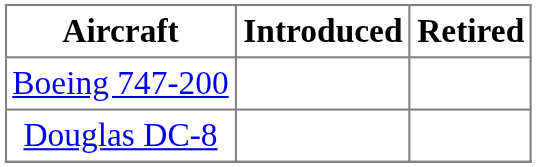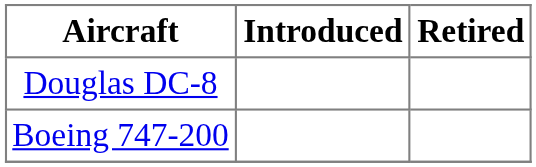 <table class="toccolours sortable" border="1" cellpadding="3" style="margin:1em auto; border-collapse:collapse;text-align:center">
 <tr>
 <th>Aircraft</th>
 <th>Introduced</th>
 <th>Retired</th>
 </tr>
 <tr>
-<td><a href='#'>Boeing 747-200</a></td>
+<td><a href='#'>Douglas DC-8</a></td>
 <td></td>
 <td></td>
 </tr>
 <tr>
-<td><a href='#'>Douglas DC-8</a></td>
+<td><a href='#'>Boeing 747-200</a></td>
 <td></td>
 <td></td>
 </tr>
 <tr>
 </tr>
 </table>
